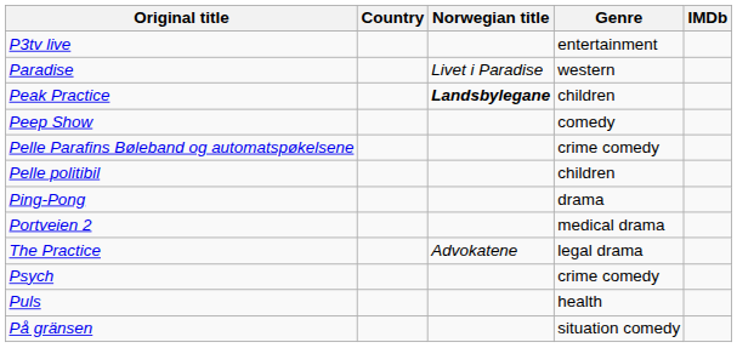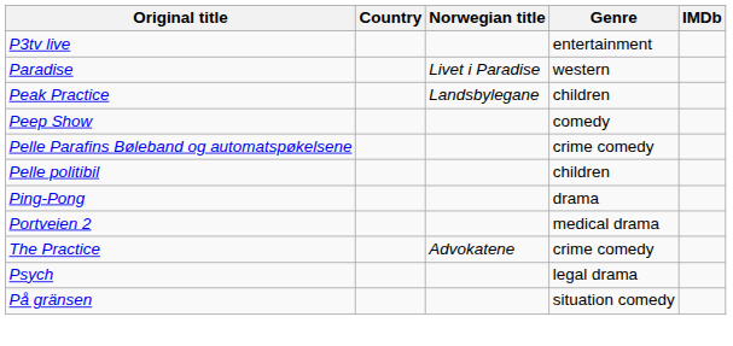 <table class="wikitable">
 <tr>
 <th>Original title</th>
 <th>Country</th>
 <th>Norwegian title</th>
 <th>Genre</th>
 <th>IMDb</th>
 </tr>
 <tr>
 <td><em><a href='#'>P3tv live</a></em></td>
 <td></td>
 <td></td>
 <td>entertainment</td>
 <td></td>
 </tr>
 <tr>
 <td><em><a href='#'>Paradise</a></em></td>
 <td></td>
 <td><em>Livet i Paradise</em></td>
 <td>western</td>
 <td></td>
 </tr>
 <tr>
 <td><em><a href='#'>Peak Practice</a></em></td>
 <td></td>
-<td><strong><em>Landsbylegane</em></strong></td>
+<td><em>Landsbylegane</em></td>
 <td>children</td>
 <td></td>
 </tr>
 <tr>
 <td><em><a href='#'>Peep Show</a></em></td>
 <td></td>
 <td></td>
 <td>comedy</td>
 <td></td>
 </tr>
 <tr>
 <td><em><a href='#'>Pelle Parafins Bøleband og automatspøkelsene</a></em></td>
 <td></td>
 <td></td>
 <td>crime comedy</td>
 <td></td>
 </tr>
 <tr>
 <td><em><a href='#'>Pelle politibil</a></em></td>
 <td></td>
 <td></td>
 <td>children</td>
 <td></td>
 </tr>
 <tr>
 <td><em><a href='#'>Ping-Pong</a></em></td>
 <td></td>
 <td></td>
 <td>drama</td>
 <td></td>
 </tr>
 <tr>
 <td><em><a href='#'>Portveien 2</a></em></td>
 <td></td>
 <td></td>
 <td>medical drama</td>
 <td></td>
 </tr>
 <tr>
 <td><em><a href='#'>The Practice</a></em></td>
 <td></td>
 <td><em>Advokatene</em></td>
-<td>legal drama</td>
+<td>crime comedy</td>
 <td></td>
 </tr>
 <tr>
 <td><em><a href='#'>Psych</a></em></td>
 <td></td>
 <td></td>
-<td>crime comedy</td>
-<td></td>
-</tr>
-<tr>
-<td><em><a href='#'>Puls</a></em></td>
-<td></td>
-<td></td>
-<td>health</td>
+<td>legal drama</td>
 <td></td>
 </tr>
 <tr>
 <td><em><a href='#'>På gränsen</a></em></td>
 <td> </td>
 <td></td>
 <td>situation comedy</td>
 <td></td>
 </tr>
 </table>
